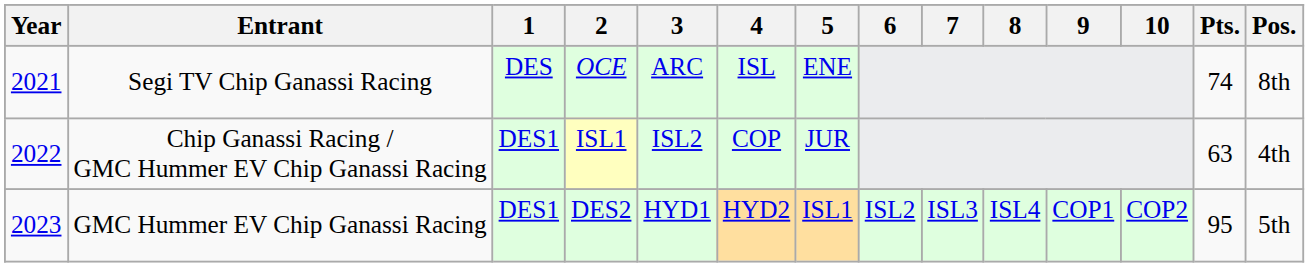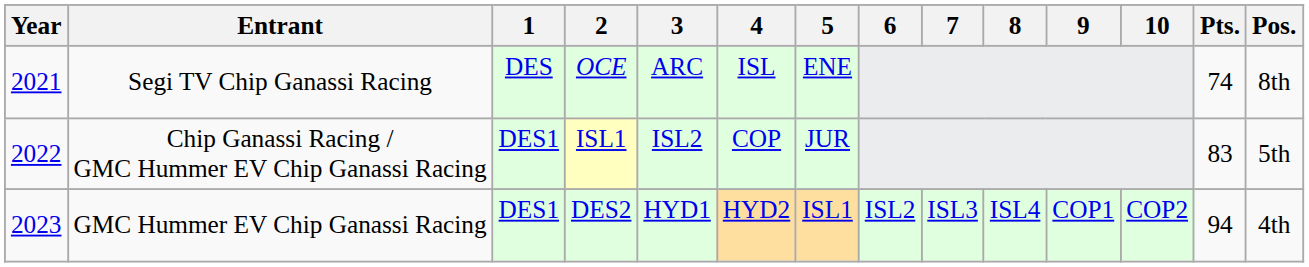 <table class="wikitable" style="text-align:center; font-size:85%">
 <tr>
 <th>Year</th>
 <th>Entrant</th>
 <th>1</th>
 <th>2</th>
 <th>3</th>
 <th>4</th>
 <th>5</th>
 <th>6</th>
 <th>7</th>
 <th>8</th>
 <th>9</th>
 <th>10</th>
 <th>Pts.</th>
 <th>Pos.</th>
 </tr>
 <tr>
 <td><a href='#'>2021</a></td>
 <td>Segi TV Chip Ganassi Racing</td>
 <td bgcolor=#dfffdf><a href='#'>DES</a><br><br></td>
 <td bgcolor=#dfffdf><em><a href='#'>OCE</a></em><br><br></td>
 <td bgcolor=#dfffdf><a href='#'>ARC</a><br><br></td>
 <td bgcolor=#dfffdf><a href='#'>ISL</a><br><br></td>
 <td bgcolor=#dfffdf><a href='#'>ENE</a><br><br></td>
 <td colspan=5 style="background:#EBECEE;"></td>
 <td>74</td>
 <td>8th</td>
 </tr>
 <tr>
 <td><a href='#'>2022</a></td>
 <td>Chip Ganassi Racing /<br>GMC Hummer EV Chip Ganassi Racing</td>
 <td bgcolor=#DFFFDF><a href='#'>DES1</a><br><br></td>
 <td bgcolor=#ffffbf><a href='#'>ISL1</a><br><br></td>
 <td bgcolor=#dfffdf><a href='#'>ISL2</a><br><br></td>
 <td bgcolor=#dfffdf><a href='#'>COP</a><br><br></td>
 <td bgcolor=#dfffdf><a href='#'>JUR</a><br><br></td>
 <td colspan=5 style="background:#EBECEE;"></td>
-<td>63</td>
-<td>4th</td>
+<td>83</td>
+<td>5th</td>
 </tr>
 <tr>
 <td><a href='#'>2023</a></td>
 <td>GMC Hummer EV Chip Ganassi Racing</td>
 <td bgcolor=#DFFFDF><a href='#'>DES1</a><br><br></td>
 <td bgcolor=#DFFFDF><a href='#'>DES2</a><br><br></td>
 <td bgcolor=#DFFFDF><a href='#'>HYD1</a><br><br></td>
 <td bgcolor=#FFDF9F><a href='#'>HYD2</a><br><br></td>
 <td bgcolor=#FFDF9F><a href='#'>ISL1</a><br><br></td>
 <td bgcolor=#DFFFDF><a href='#'>ISL2</a><br><br></td>
 <td bgcolor=#DFFFDF><a href='#'>ISL3</a><br><br></td>
 <td bgcolor=#DFFFDF><a href='#'>ISL4</a><br><br></td>
 <td bgcolor=#DFFFDF><a href='#'>COP1</a><br><br></td>
 <td bgcolor=#DFFFDF><a href='#'>COP2</a><br><br></td>
-<td>95</td>
-<td>5th</td>
+<td>94</td>
+<td>4th</td>
 </tr>
 </table>
